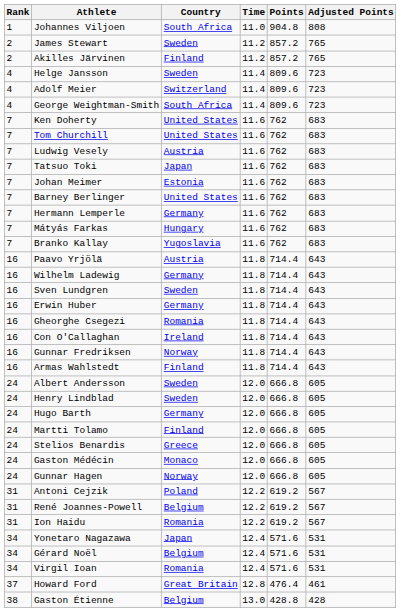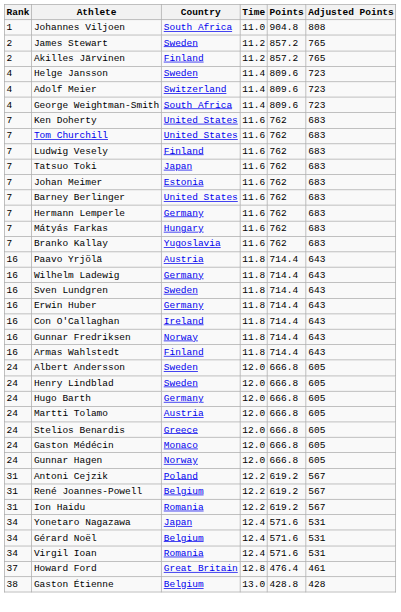 <table class="wikitable">
 <tr>
 <th>Rank</th>
 <th>Athlete</th>
 <th>Country</th>
 <th>Time</th>
 <th>Points</th>
 <th>Adjusted Points</th>
 </tr>
 <tr>
 <td>1</td>
 <td>Johannes Viljoen</td>
 <td><a href='#'>South Africa</a></td>
 <td>11.0</td>
 <td>904.8</td>
 <td>808</td>
 </tr>
 <tr>
 <td>2</td>
 <td>James Stewart</td>
 <td><a href='#'>Sweden</a></td>
 <td>11.2</td>
 <td>857.2</td>
 <td>765</td>
 </tr>
 <tr>
 <td>2</td>
 <td>Akilles Järvinen</td>
 <td><a href='#'>Finland</a></td>
 <td>11.2</td>
 <td>857.2</td>
 <td>765</td>
 </tr>
 <tr>
 <td>4</td>
 <td>Helge Jansson</td>
 <td><a href='#'>Sweden</a></td>
 <td>11.4</td>
 <td>809.6</td>
 <td>723</td>
 </tr>
 <tr>
 <td>4</td>
 <td>Adolf Meier</td>
 <td><a href='#'>Switzerland</a></td>
 <td>11.4</td>
 <td>809.6</td>
 <td>723</td>
 </tr>
 <tr>
 <td>4</td>
 <td>George Weightman-Smith</td>
 <td><a href='#'>South Africa</a></td>
 <td>11.4</td>
 <td>809.6</td>
 <td>723</td>
 </tr>
 <tr>
 <td>7</td>
 <td>Ken Doherty</td>
 <td><a href='#'>United States</a></td>
 <td>11.6</td>
 <td>762</td>
 <td>683</td>
 </tr>
 <tr>
 <td>7</td>
 <td><a href='#'>Tom Churchill</a></td>
 <td><a href='#'>United States</a></td>
 <td>11.6</td>
 <td>762</td>
 <td>683</td>
 </tr>
 <tr>
 <td>7</td>
 <td>Ludwig Vesely</td>
-<td><a href='#'>Austria</a></td>
+<td><a href='#'>Finland</a></td>
 <td>11.6</td>
 <td>762</td>
 <td>683</td>
 </tr>
 <tr>
 <td>7</td>
 <td>Tatsuo Toki</td>
 <td><a href='#'>Japan</a></td>
 <td>11.6</td>
 <td>762</td>
 <td>683</td>
 </tr>
 <tr>
 <td>7</td>
 <td>Johan Meimer</td>
 <td><a href='#'>Estonia</a></td>
 <td>11.6</td>
 <td>762</td>
 <td>683</td>
 </tr>
 <tr>
 <td>7</td>
 <td>Barney Berlinger</td>
 <td><a href='#'>United States</a></td>
 <td>11.6</td>
 <td>762</td>
 <td>683</td>
 </tr>
 <tr>
 <td>7</td>
 <td>Hermann Lemperle</td>
 <td><a href='#'>Germany</a></td>
 <td>11.6</td>
 <td>762</td>
 <td>683</td>
 </tr>
 <tr>
 <td>7</td>
 <td>Mátyás Farkas</td>
 <td><a href='#'>Hungary</a></td>
 <td>11.6</td>
 <td>762</td>
 <td>683</td>
 </tr>
 <tr>
 <td>7</td>
 <td>Branko Kallay</td>
 <td><a href='#'>Yugoslavia</a></td>
 <td>11.6</td>
 <td>762</td>
 <td>683</td>
 </tr>
 <tr>
 <td>16</td>
 <td>Paavo Yrjölä</td>
 <td><a href='#'>Austria</a></td>
 <td>11.8</td>
 <td>714.4</td>
 <td>643</td>
 </tr>
 <tr>
 <td>16</td>
 <td>Wilhelm Ladewig</td>
 <td><a href='#'>Germany</a></td>
 <td>11.8</td>
 <td>714.4</td>
 <td>643</td>
 </tr>
 <tr>
 <td>16</td>
 <td>Sven Lundgren</td>
 <td><a href='#'>Sweden</a></td>
 <td>11.8</td>
 <td>714.4</td>
 <td>643</td>
 </tr>
 <tr>
 <td>16</td>
 <td>Erwin Huber</td>
 <td><a href='#'>Germany</a></td>
 <td>11.8</td>
 <td>714.4</td>
 <td>643</td>
 </tr>
 <tr>
 <td>16</td>
-<td>Gheorghe Csegezi</td>
-<td><a href='#'>Romania</a></td>
-<td>11.8</td>
-<td>714.4</td>
-<td>643</td>
-</tr>
-<tr>
-<td>16</td>
 <td>Con O'Callaghan</td>
 <td><a href='#'>Ireland</a></td>
 <td>11.8</td>
 <td>714.4</td>
 <td>643</td>
 </tr>
 <tr>
 <td>16</td>
 <td>Gunnar Fredriksen</td>
 <td><a href='#'>Norway</a></td>
 <td>11.8</td>
 <td>714.4</td>
 <td>643</td>
 </tr>
 <tr>
 <td>16</td>
 <td>Armas Wahlstedt</td>
 <td><a href='#'>Finland</a></td>
 <td>11.8</td>
 <td>714.4</td>
 <td>643</td>
 </tr>
 <tr>
 <td>24</td>
 <td>Albert Andersson</td>
 <td><a href='#'>Sweden</a></td>
 <td>12.0</td>
 <td>666.8</td>
 <td>605</td>
 </tr>
 <tr>
 <td>24</td>
 <td>Henry Lindblad</td>
 <td><a href='#'>Sweden</a></td>
 <td>12.0</td>
 <td>666.8</td>
 <td>605</td>
 </tr>
 <tr>
 <td>24</td>
 <td>Hugo Barth</td>
 <td><a href='#'>Germany</a></td>
 <td>12.0</td>
 <td>666.8</td>
 <td>605</td>
 </tr>
 <tr>
 <td>24</td>
 <td>Martti Tolamo</td>
-<td><a href='#'>Finland</a></td>
+<td><a href='#'>Austria</a></td>
 <td>12.0</td>
 <td>666.8</td>
 <td>605</td>
 </tr>
 <tr>
 <td>24</td>
 <td>Stelios Benardis</td>
 <td><a href='#'>Greece</a></td>
 <td>12.0</td>
 <td>666.8</td>
 <td>605</td>
 </tr>
 <tr>
 <td>24</td>
 <td>Gaston Médécin</td>
 <td><a href='#'>Monaco</a></td>
 <td>12.0</td>
 <td>666.8</td>
 <td>605</td>
 </tr>
 <tr>
 <td>24</td>
 <td>Gunnar Hagen</td>
 <td><a href='#'>Norway</a></td>
 <td>12.0</td>
 <td>666.8</td>
 <td>605</td>
 </tr>
 <tr>
 <td>31</td>
 <td>Antoni Cejzik</td>
 <td><a href='#'>Poland</a></td>
 <td>12.2</td>
 <td>619.2</td>
 <td>567</td>
 </tr>
 <tr>
 <td>31</td>
 <td>René Joannes-Powell</td>
 <td><a href='#'>Belgium</a></td>
 <td>12.2</td>
 <td>619.2</td>
 <td>567</td>
 </tr>
 <tr>
 <td>31</td>
 <td>Ion Haidu</td>
 <td><a href='#'>Romania</a></td>
 <td>12.2</td>
 <td>619.2</td>
 <td>567</td>
 </tr>
 <tr>
 <td>34</td>
 <td>Yonetaro Nagazawa</td>
 <td><a href='#'>Japan</a></td>
 <td>12.4</td>
 <td>571.6</td>
 <td>531</td>
 </tr>
 <tr>
 <td>34</td>
 <td>Gérard Noël</td>
 <td><a href='#'>Belgium</a></td>
 <td>12.4</td>
 <td>571.6</td>
 <td>531</td>
 </tr>
 <tr>
 <td>34</td>
 <td>Virgil Ioan</td>
 <td><a href='#'>Romania</a></td>
 <td>12.4</td>
 <td>571.6</td>
 <td>531</td>
 </tr>
 <tr>
 <td>37</td>
 <td>Howard Ford</td>
 <td><a href='#'>Great Britain</a></td>
 <td>12.8</td>
 <td>476.4</td>
 <td>461</td>
 </tr>
 <tr>
 <td>38</td>
 <td>Gaston Étienne</td>
 <td><a href='#'>Belgium</a></td>
 <td>13.0</td>
 <td>428.8</td>
 <td>428</td>
 </tr>
 </table>
